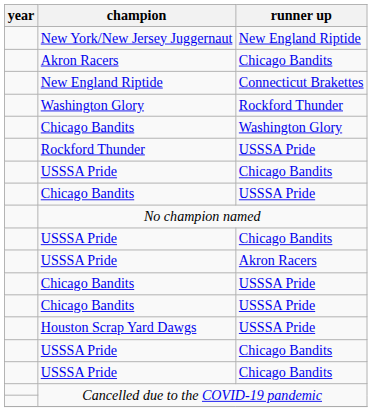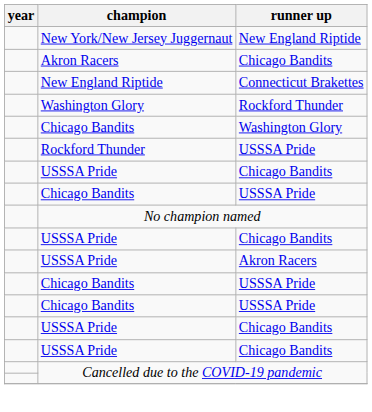 <table class="wikitable">
 <tr>
 <th>year</th>
 <th>champion</th>
 <th>runner up</th>
 </tr>
 <tr>
 <td></td>
 <td><a href='#'>New York/New Jersey Juggernaut</a></td>
 <td><a href='#'>New England Riptide</a></td>
 </tr>
 <tr>
 <td></td>
 <td><a href='#'>Akron Racers</a></td>
 <td><a href='#'>Chicago Bandits</a></td>
 </tr>
 <tr>
 <td></td>
 <td><a href='#'>New England Riptide</a></td>
 <td><a href='#'>Connecticut Brakettes</a></td>
 </tr>
 <tr>
 <td></td>
 <td><a href='#'>Washington Glory</a></td>
 <td><a href='#'>Rockford Thunder</a></td>
 </tr>
 <tr>
 <td></td>
 <td><a href='#'>Chicago Bandits</a></td>
 <td><a href='#'>Washington Glory</a></td>
 </tr>
 <tr>
 <td></td>
 <td><a href='#'>Rockford Thunder</a></td>
 <td><a href='#'>USSSA Pride</a></td>
 </tr>
 <tr>
 <td></td>
 <td><a href='#'>USSSA Pride</a></td>
 <td><a href='#'>Chicago Bandits</a></td>
 </tr>
 <tr>
 <td></td>
 <td><a href='#'>Chicago Bandits</a></td>
 <td><a href='#'>USSSA Pride</a></td>
 </tr>
 <tr>
 <td></td>
 <td colspan=2 style="text-align:center"><em>No champion named</em></td>
 </tr>
 <tr>
 <td></td>
 <td><a href='#'>USSSA Pride</a></td>
 <td><a href='#'>Chicago Bandits</a></td>
 </tr>
 <tr>
 <td></td>
 <td><a href='#'>USSSA Pride</a></td>
 <td><a href='#'>Akron Racers</a></td>
 </tr>
 <tr>
 <td></td>
 <td><a href='#'>Chicago Bandits</a></td>
 <td><a href='#'>USSSA Pride</a></td>
 </tr>
 <tr>
 <td></td>
 <td><a href='#'>Chicago Bandits</a></td>
 <td><a href='#'>USSSA Pride</a></td>
 </tr>
 <tr>
 <td></td>
-<td><a href='#'>Houston Scrap Yard Dawgs</a></td>
-<td><a href='#'>USSSA Pride</a></td>
-</tr>
-<tr>
-<td></td>
 <td><a href='#'>USSSA Pride</a></td>
 <td><a href='#'>Chicago Bandits</a></td>
 </tr>
 <tr>
 <td></td>
 <td><a href='#'>USSSA Pride</a></td>
 <td><a href='#'>Chicago Bandits</a></td>
 </tr>
 <tr>
 <td></td>
 <td rowspan="2" colspan="2" align="center"><em>Cancelled due to the <a href='#'>COVID-19 pandemic</a></em></td>
 </tr>
 <tr>
 <td></td>
 </tr>
 <tr>
 </tr>
 </table>
